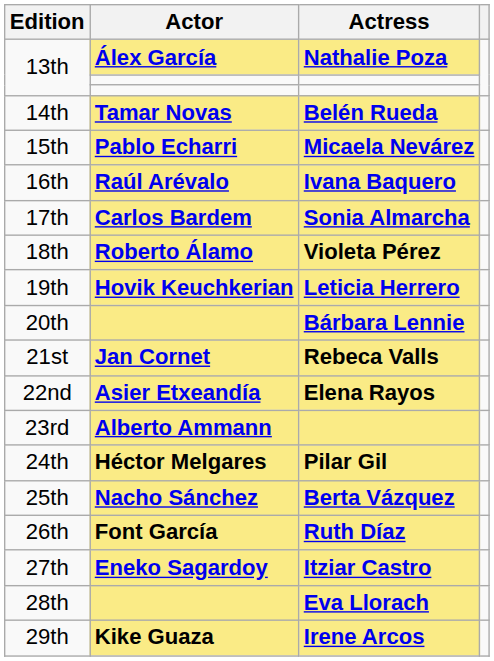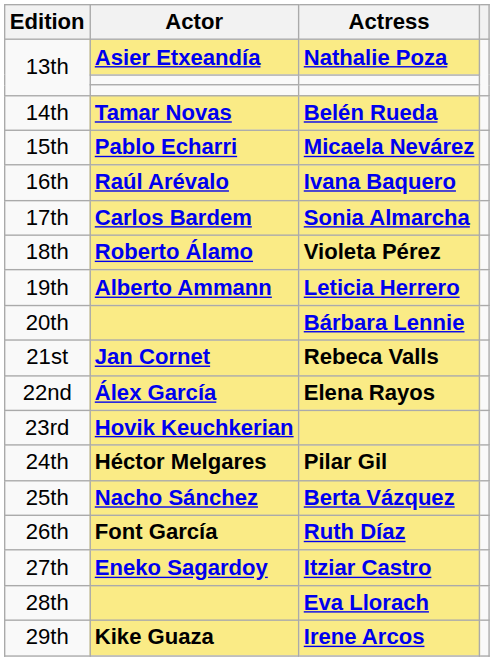 <table class="wikitable">
 <tr>
 <th>Edition</th>
 <th>Actor </th>
 <th>Actress </th>
 <th></th>
 </tr>
 <tr>
 <td rowspan = "3" align = "center">13th</td>
-<td style="background:#FAEB86"><strong><a href='#'>Álex García</a></strong> </td>
+<td style="background:#FAEB86"><strong><a href='#'>Asier Etxeandía</a></strong> </td>
 <td style="background:#FAEB86"><strong><a href='#'>Nathalie Poza</a></strong> </td>
 <td align = "center" rowspan = "3"></td>
 </tr>
 <tr>
 <td></td>
 <td></td>
 </tr>
 <tr>
 <td></td>
 <td></td>
 </tr>
 <tr>
 <td align = "center">14th</td>
 <td style="background:#FAEB86"><strong><a href='#'>Tamar Novas</a></strong> </td>
 <td style="background:#FAEB86"><strong><a href='#'>Belén Rueda</a></strong> </td>
 <td align = "center"></td>
 </tr>
 <tr>
 <td align = "center">15th</td>
 <td style="background:#FAEB86"><strong><a href='#'>Pablo Echarri</a></strong> </td>
 <td style="background:#FAEB86"><strong><a href='#'>Micaela Nevárez</a></strong> </td>
 <td align = "center"></td>
 </tr>
 <tr>
 <td align = "center">16th</td>
 <td style="background:#FAEB86"><strong><a href='#'>Raúl Arévalo</a></strong> </td>
 <td style="background:#FAEB86"><strong><a href='#'>Ivana Baquero</a></strong> </td>
 <td align = "center"></td>
 </tr>
 <tr>
 <td align = "center">17th</td>
 <td style="background:#FAEB86"><strong><a href='#'>Carlos Bardem</a></strong> </td>
 <td style="background:#FAEB86"><strong><a href='#'>Sonia Almarcha</a></strong> </td>
 <td align = "center"></td>
 </tr>
 <tr>
 <td align = "center">18th</td>
 <td style="background:#FAEB86"><strong><a href='#'>Roberto Álamo</a></strong> </td>
 <td style="background:#FAEB86"><strong>Violeta Pérez</strong> </td>
 <td align = "center"></td>
 </tr>
 <tr>
 <td align = "center">19th</td>
-<td style="background:#FAEB86"><strong><a href='#'>Hovik Keuchkerian</a></strong> </td>
+<td style="background:#FAEB86"><strong><a href='#'>Alberto Ammann</a></strong> </td>
 <td style="background:#FAEB86"><strong><a href='#'>Leticia Herrero</a></strong> </td>
 <td align = "center"></td>
 </tr>
 <tr>
 <td align = "center">20th</td>
 <td style="background:#FAEB86"><strong></strong> </td>
 <td style="background:#FAEB86"><strong><a href='#'>Bárbara Lennie</a></strong> </td>
 <td align = "center"></td>
 </tr>
 <tr>
 <td align = "center">21st</td>
 <td style="background:#FAEB86"><strong><a href='#'>Jan Cornet</a></strong> </td>
 <td style="background:#FAEB86"><strong>Rebeca Valls</strong> </td>
 <td align = "center"></td>
 </tr>
 <tr>
 <td align = "center">22nd</td>
-<td style="background:#FAEB86"><strong><a href='#'>Asier Etxeandía</a></strong> </td>
+<td style="background:#FAEB86"><strong><a href='#'>Álex García</a></strong> </td>
 <td style="background:#FAEB86"><strong>Elena Rayos</strong> </td>
 <td align = "center"></td>
 </tr>
 <tr>
 <td align = "center">23rd</td>
-<td style="background:#FAEB86"><strong><a href='#'>Alberto Ammann</a></strong> </td>
+<td style="background:#FAEB86"><strong><a href='#'>Hovik Keuchkerian</a></strong> </td>
 <td style="background:#FAEB86"><strong></strong> </td>
 <td align = "center"></td>
 </tr>
 <tr>
 <td rowspan = "1" align = "center">24th</td>
 <td style="background:#FAEB86"><strong>Héctor Melgares</strong> </td>
 <td style="background:#FAEB86"><strong>Pilar Gil</strong> </td>
 <td align = "center" rowspan = "1"></td>
 </tr>
 <tr>
 <td align = "center">25th</td>
 <td style="background:#FAEB86"><strong><a href='#'>Nacho Sánchez</a></strong> </td>
 <td style="background:#FAEB86"><strong><a href='#'>Berta Vázquez</a></strong> </td>
 <td align = "center"></td>
 </tr>
 <tr>
 <td align = "center">26th</td>
 <td style="background:#FAEB86"><strong>Font García</strong> </td>
 <td style="background:#FAEB86"><strong><a href='#'>Ruth Díaz</a></strong> </td>
 <td align = "center"></td>
 </tr>
 <tr>
 <td align = "center">27th</td>
 <td style="background:#FAEB86"><strong><a href='#'>Eneko Sagardoy</a></strong> </td>
 <td style="background:#FAEB86"><strong><a href='#'>Itziar Castro</a></strong> </td>
 <td align = "center"></td>
 </tr>
 <tr>
 <td align = "center">28th</td>
 <td style="background:#FAEB86"><strong></strong> </td>
 <td style="background:#FAEB86"><strong><a href='#'>Eva Llorach</a></strong> </td>
 <td align = "center"></td>
 </tr>
 <tr>
 <td align = "center">29th</td>
 <td style="background:#FAEB86"><strong>Kike Guaza</strong> </td>
 <td style="background:#FAEB86"><strong><a href='#'>Irene Arcos</a></strong> </td>
 <td align = "center"></td>
 </tr>
 </table>
